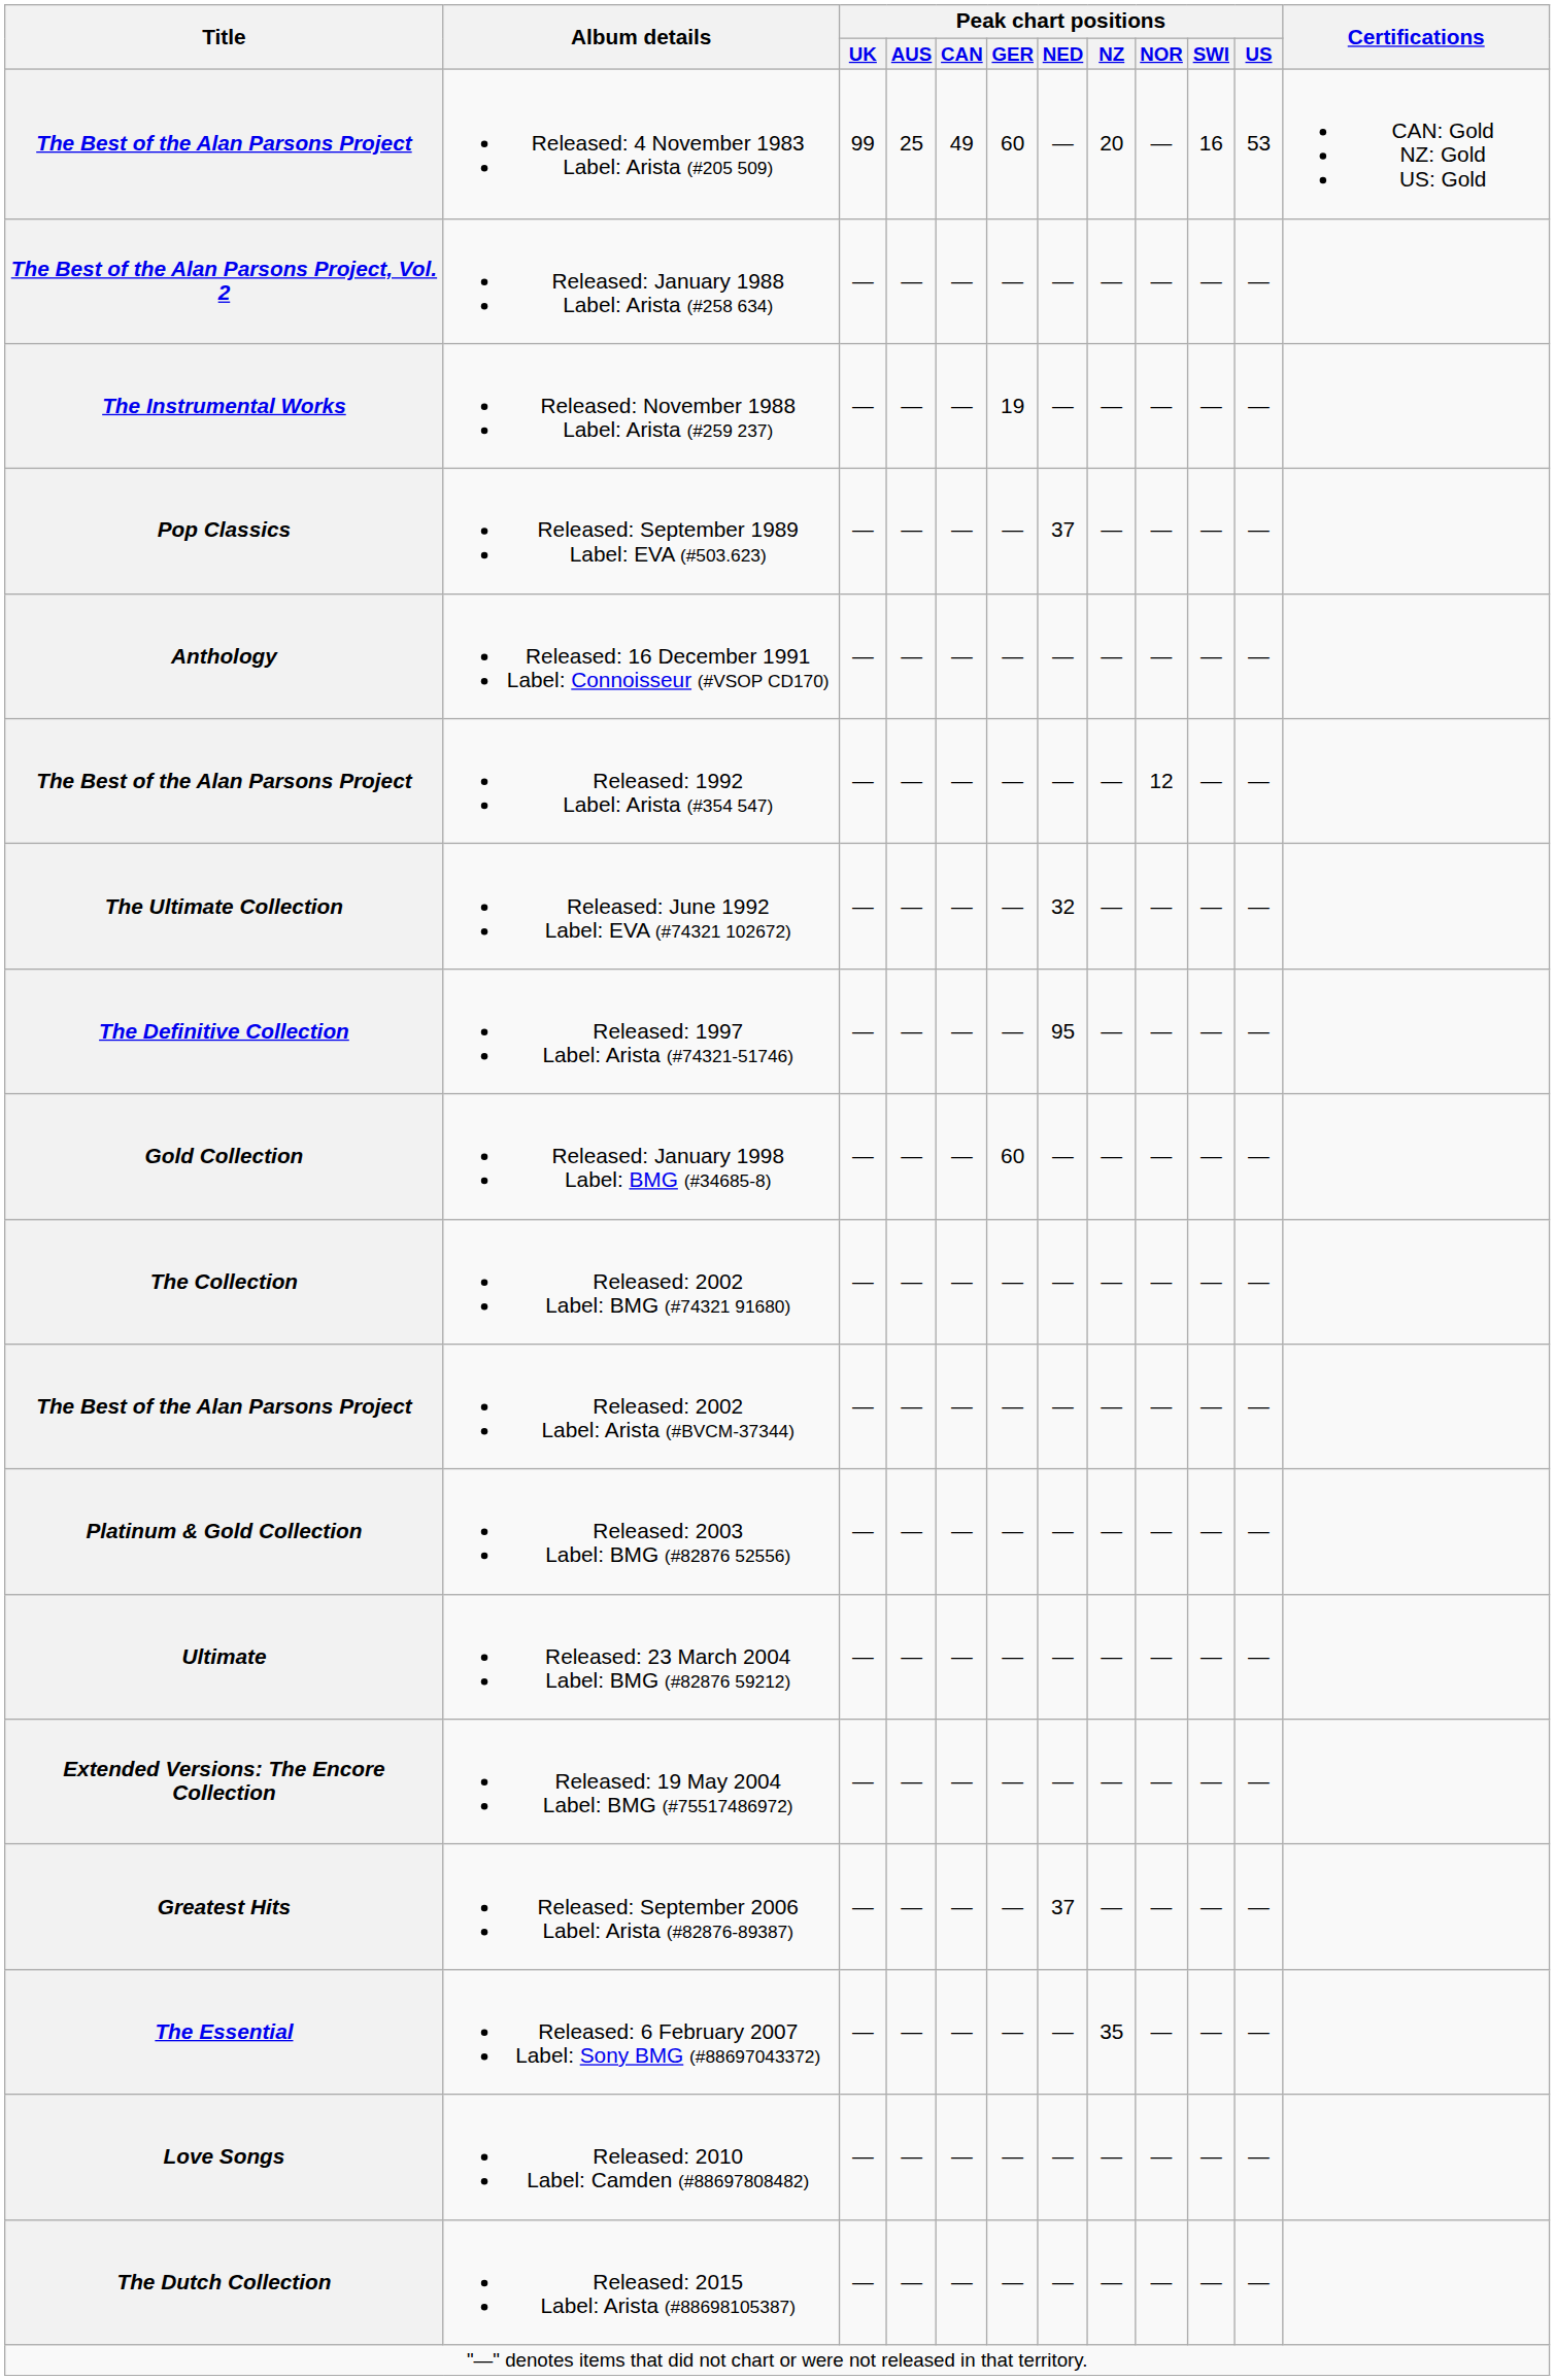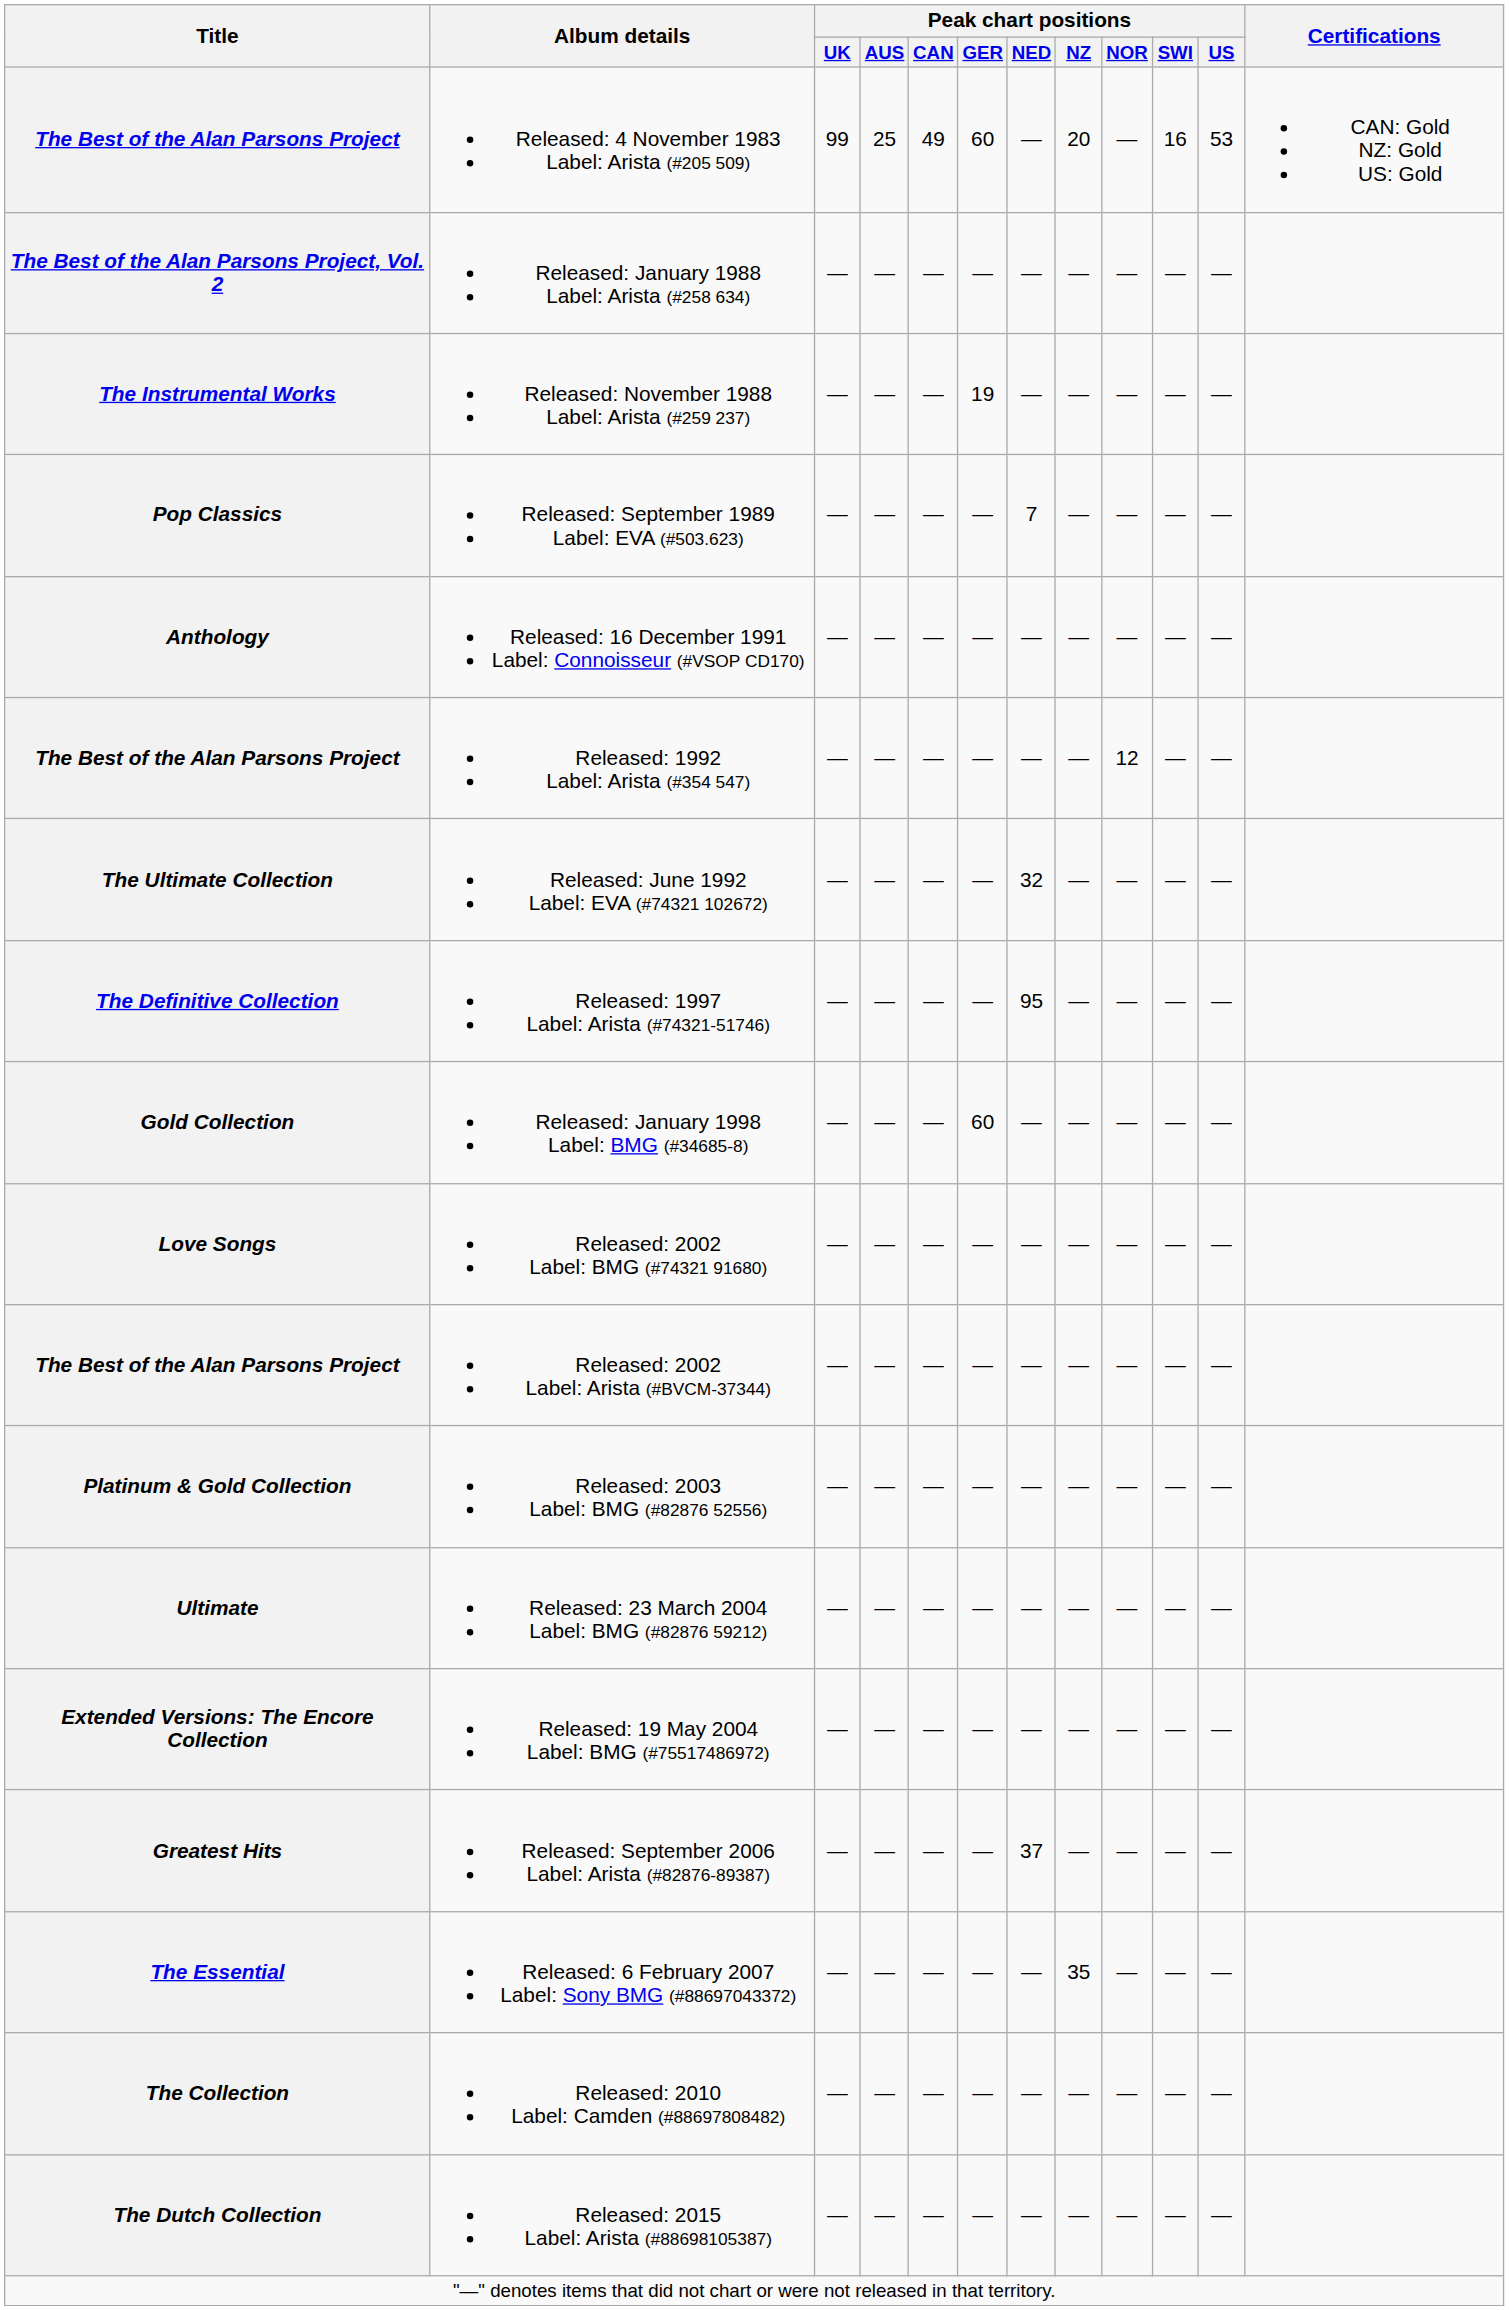 <table class="wikitable plainrowheaders" style="text-align:center;">
 <tr>
 <th scope="col" rowspan="2" style="width:20em;">Title</th>
 <th scope="col" rowspan="2" style="width:18em;">Album details</th>
 <th scope="col" colspan="9">Peak chart positions</th>
 <th rowspan="2" style="width:12em;"><a href='#'>Certifications</a></th>
 </tr>
 <tr>
 <th style="width:2em;font-size:90%;"><a href='#'>UK</a><br></th>
 <th style="width:2em;font-size:90%;"><a href='#'>AUS</a><br></th>
 <th style="width:2em;font-size:90%;"><a href='#'>CAN</a><br></th>
 <th style="width:2em;font-size:90%;"><a href='#'>GER</a><br></th>
 <th style="width:2em;font-size:90%;"><a href='#'>NED</a><br></th>
 <th style="width:2em;font-size:90%;"><a href='#'>NZ</a><br></th>
 <th style="width:2em;font-size:90%;"><a href='#'>NOR</a><br></th>
 <th style="width:2em;font-size:90%;"><a href='#'>SWI</a><br></th>
 <th style="width:2em;font-size:90%;"><a href='#'>US</a><br></th>
 </tr>
 <tr>
 <th scope="row"><em><a href='#'>The Best of the Alan Parsons Project</a></em></th>
 <td><br><ul><li>Released: 4 November 1983</li><li>Label: Arista <small>(#205 509)</small></li></ul></td>
 <td>99</td>
 <td>25</td>
 <td>49</td>
 <td>60</td>
 <td>—</td>
 <td>20</td>
 <td>—</td>
 <td>16</td>
 <td>53</td>
 <td><br><ul><li>CAN: Gold</li><li>NZ: Gold</li><li>US: Gold</li></ul></td>
 </tr>
 <tr>
 <th scope="row"><em><a href='#'>The Best of the Alan Parsons Project, Vol. 2</a></em></th>
 <td><br><ul><li>Released: January 1988</li><li>Label: Arista <small>(#258 634)</small></li></ul></td>
 <td>—</td>
 <td>—</td>
 <td>—</td>
 <td>—</td>
 <td>—</td>
 <td>—</td>
 <td>—</td>
 <td>—</td>
 <td>—</td>
 <td></td>
 </tr>
 <tr>
 <th scope="row"><em><a href='#'>The Instrumental Works</a></em></th>
 <td><br><ul><li>Released: November 1988</li><li>Label: Arista <small>(#259 237)</small></li></ul></td>
 <td>—</td>
 <td>—</td>
 <td>—</td>
 <td>19</td>
 <td>—</td>
 <td>—</td>
 <td>—</td>
 <td>—</td>
 <td>—</td>
 <td></td>
 </tr>
 <tr>
 <th scope="row"><em>Pop Classics</em></th>
 <td><br><ul><li>Released: September 1989</li><li>Label: EVA <small>(#503.623)</small></li></ul></td>
 <td>—</td>
 <td>—</td>
 <td>—</td>
 <td>—</td>
-<td>37</td>
+<td>7</td>
 <td>—</td>
 <td>—</td>
 <td>—</td>
 <td>—</td>
 <td></td>
 </tr>
 <tr>
 <th scope="row"><em>Anthology</em></th>
 <td><br><ul><li>Released: 16 December 1991</li><li>Label: <a href='#'>Connoisseur</a> <small>(#VSOP CD170)</small></li></ul></td>
 <td>—</td>
 <td>—</td>
 <td>—</td>
 <td>—</td>
 <td>—</td>
 <td>—</td>
 <td>—</td>
 <td>—</td>
 <td>—</td>
 <td></td>
 </tr>
 <tr>
 <th scope="row"><em>The Best of the Alan Parsons Project</em></th>
 <td><br><ul><li>Released: 1992</li><li>Label: Arista <small>(#354 547)</small></li></ul></td>
 <td>—</td>
 <td>—</td>
 <td>—</td>
 <td>—</td>
 <td>—</td>
 <td>—</td>
 <td>12</td>
 <td>—</td>
 <td>—</td>
 <td></td>
 </tr>
 <tr>
 <th scope="row"><em>The Ultimate Collection</em></th>
 <td><br><ul><li>Released: June 1992</li><li>Label: EVA <small>(#74321 102672)</small></li></ul></td>
 <td>—</td>
 <td>—</td>
 <td>—</td>
 <td>—</td>
 <td>32</td>
 <td>—</td>
 <td>—</td>
 <td>—</td>
 <td>—</td>
 <td></td>
 </tr>
 <tr>
 <th scope="row"><em><a href='#'>The Definitive Collection</a></em></th>
 <td><br><ul><li>Released: 1997</li><li>Label: Arista <small>(#74321-51746)</small></li></ul></td>
 <td>—</td>
 <td>—</td>
 <td>—</td>
 <td>—</td>
 <td>95</td>
 <td>—</td>
 <td>—</td>
 <td>—</td>
 <td>—</td>
 <td></td>
 </tr>
 <tr>
 <th scope="row"><em>Gold Collection</em></th>
 <td><br><ul><li>Released: January 1998</li><li>Label: <a href='#'>BMG</a> <small>(#34685-8)</small></li></ul></td>
 <td>—</td>
 <td>—</td>
 <td>—</td>
 <td>60</td>
 <td>—</td>
 <td>—</td>
 <td>—</td>
 <td>—</td>
 <td>—</td>
 <td></td>
 </tr>
 <tr>
-<th scope="row"><em>The Collection</em></th>
+<th scope="row"><em>Love Songs</em></th>
 <td><br><ul><li>Released: 2002</li><li>Label: BMG <small>(#74321 91680)</small></li></ul></td>
 <td>—</td>
 <td>—</td>
 <td>—</td>
 <td>—</td>
 <td>—</td>
 <td>—</td>
 <td>—</td>
 <td>—</td>
 <td>—</td>
 <td></td>
 </tr>
 <tr>
 <th scope="row"><em>The Best of the Alan Parsons Project</em></th>
 <td><br><ul><li>Released: 2002</li><li>Label: Arista <small>(#BVCM-37344)</small></li></ul></td>
 <td>—</td>
 <td>—</td>
 <td>—</td>
 <td>—</td>
 <td>—</td>
 <td>—</td>
 <td>—</td>
 <td>—</td>
 <td>—</td>
 <td></td>
 </tr>
 <tr>
 <th scope="row"><em>Platinum & Gold Collection</em></th>
 <td><br><ul><li>Released: 2003</li><li>Label: BMG <small>(#82876 52556)</small></li></ul></td>
 <td>—</td>
 <td>—</td>
 <td>—</td>
 <td>—</td>
 <td>—</td>
 <td>—</td>
 <td>—</td>
 <td>—</td>
 <td>—</td>
 <td></td>
 </tr>
 <tr>
 <th scope="row"><em>Ultimate</em></th>
 <td><br><ul><li>Released: 23 March 2004</li><li>Label: BMG <small>(#82876 59212)</small></li></ul></td>
 <td>—</td>
 <td>—</td>
 <td>—</td>
 <td>—</td>
 <td>—</td>
 <td>—</td>
 <td>—</td>
 <td>—</td>
 <td>—</td>
 <td></td>
 </tr>
 <tr>
 <th scope="row"><em>Extended Versions: The Encore Collection</em></th>
 <td><br><ul><li>Released: 19 May 2004</li><li>Label: BMG <small>(#75517486972)</small></li></ul></td>
 <td>—</td>
 <td>—</td>
 <td>—</td>
 <td>—</td>
 <td>—</td>
 <td>—</td>
 <td>—</td>
 <td>—</td>
 <td>—</td>
 <td></td>
 </tr>
 <tr>
 <th scope="row"><em>Greatest Hits</em></th>
 <td><br><ul><li>Released: September 2006</li><li>Label: Arista <small>(#82876-89387)</small></li></ul></td>
 <td>—</td>
 <td>—</td>
 <td>—</td>
 <td>—</td>
 <td>37</td>
 <td>—</td>
 <td>—</td>
 <td>—</td>
 <td>—</td>
 <td></td>
 </tr>
 <tr>
 <th scope="row"><em><a href='#'>The Essential</a></em></th>
 <td><br><ul><li>Released: 6 February 2007</li><li>Label: <a href='#'>Sony BMG</a> <small>(#88697043372)</small></li></ul></td>
 <td>—</td>
 <td>—</td>
 <td>—</td>
 <td>—</td>
 <td>—</td>
 <td>35</td>
 <td>—</td>
 <td>—</td>
 <td>—</td>
 <td></td>
 </tr>
 <tr>
-<th scope="row"><em>Love Songs</em></th>
+<th scope="row"><em>The Collection</em></th>
 <td><br><ul><li>Released: 2010</li><li>Label: Camden <small>(#88697808482)</small></li></ul></td>
 <td>—</td>
 <td>—</td>
 <td>—</td>
 <td>—</td>
 <td>—</td>
 <td>—</td>
 <td>—</td>
 <td>—</td>
 <td>—</td>
 <td></td>
 </tr>
 <tr>
 <th scope="row"><em>The Dutch Collection</em></th>
 <td><br><ul><li>Released: 2015</li><li>Label: Arista <small>(#88698105387)</small></li></ul></td>
 <td>—</td>
 <td>—</td>
 <td>—</td>
 <td>—</td>
 <td>—</td>
 <td>—</td>
 <td>—</td>
 <td>—</td>
 <td>—</td>
 <td></td>
 </tr>
 <tr>
 <td align="center" colspan="15" style="font-size:90%">"—" denotes items that did not chart or were not released in that territory.</td>
 </tr>
 <tr>
 </tr>
 </table>
